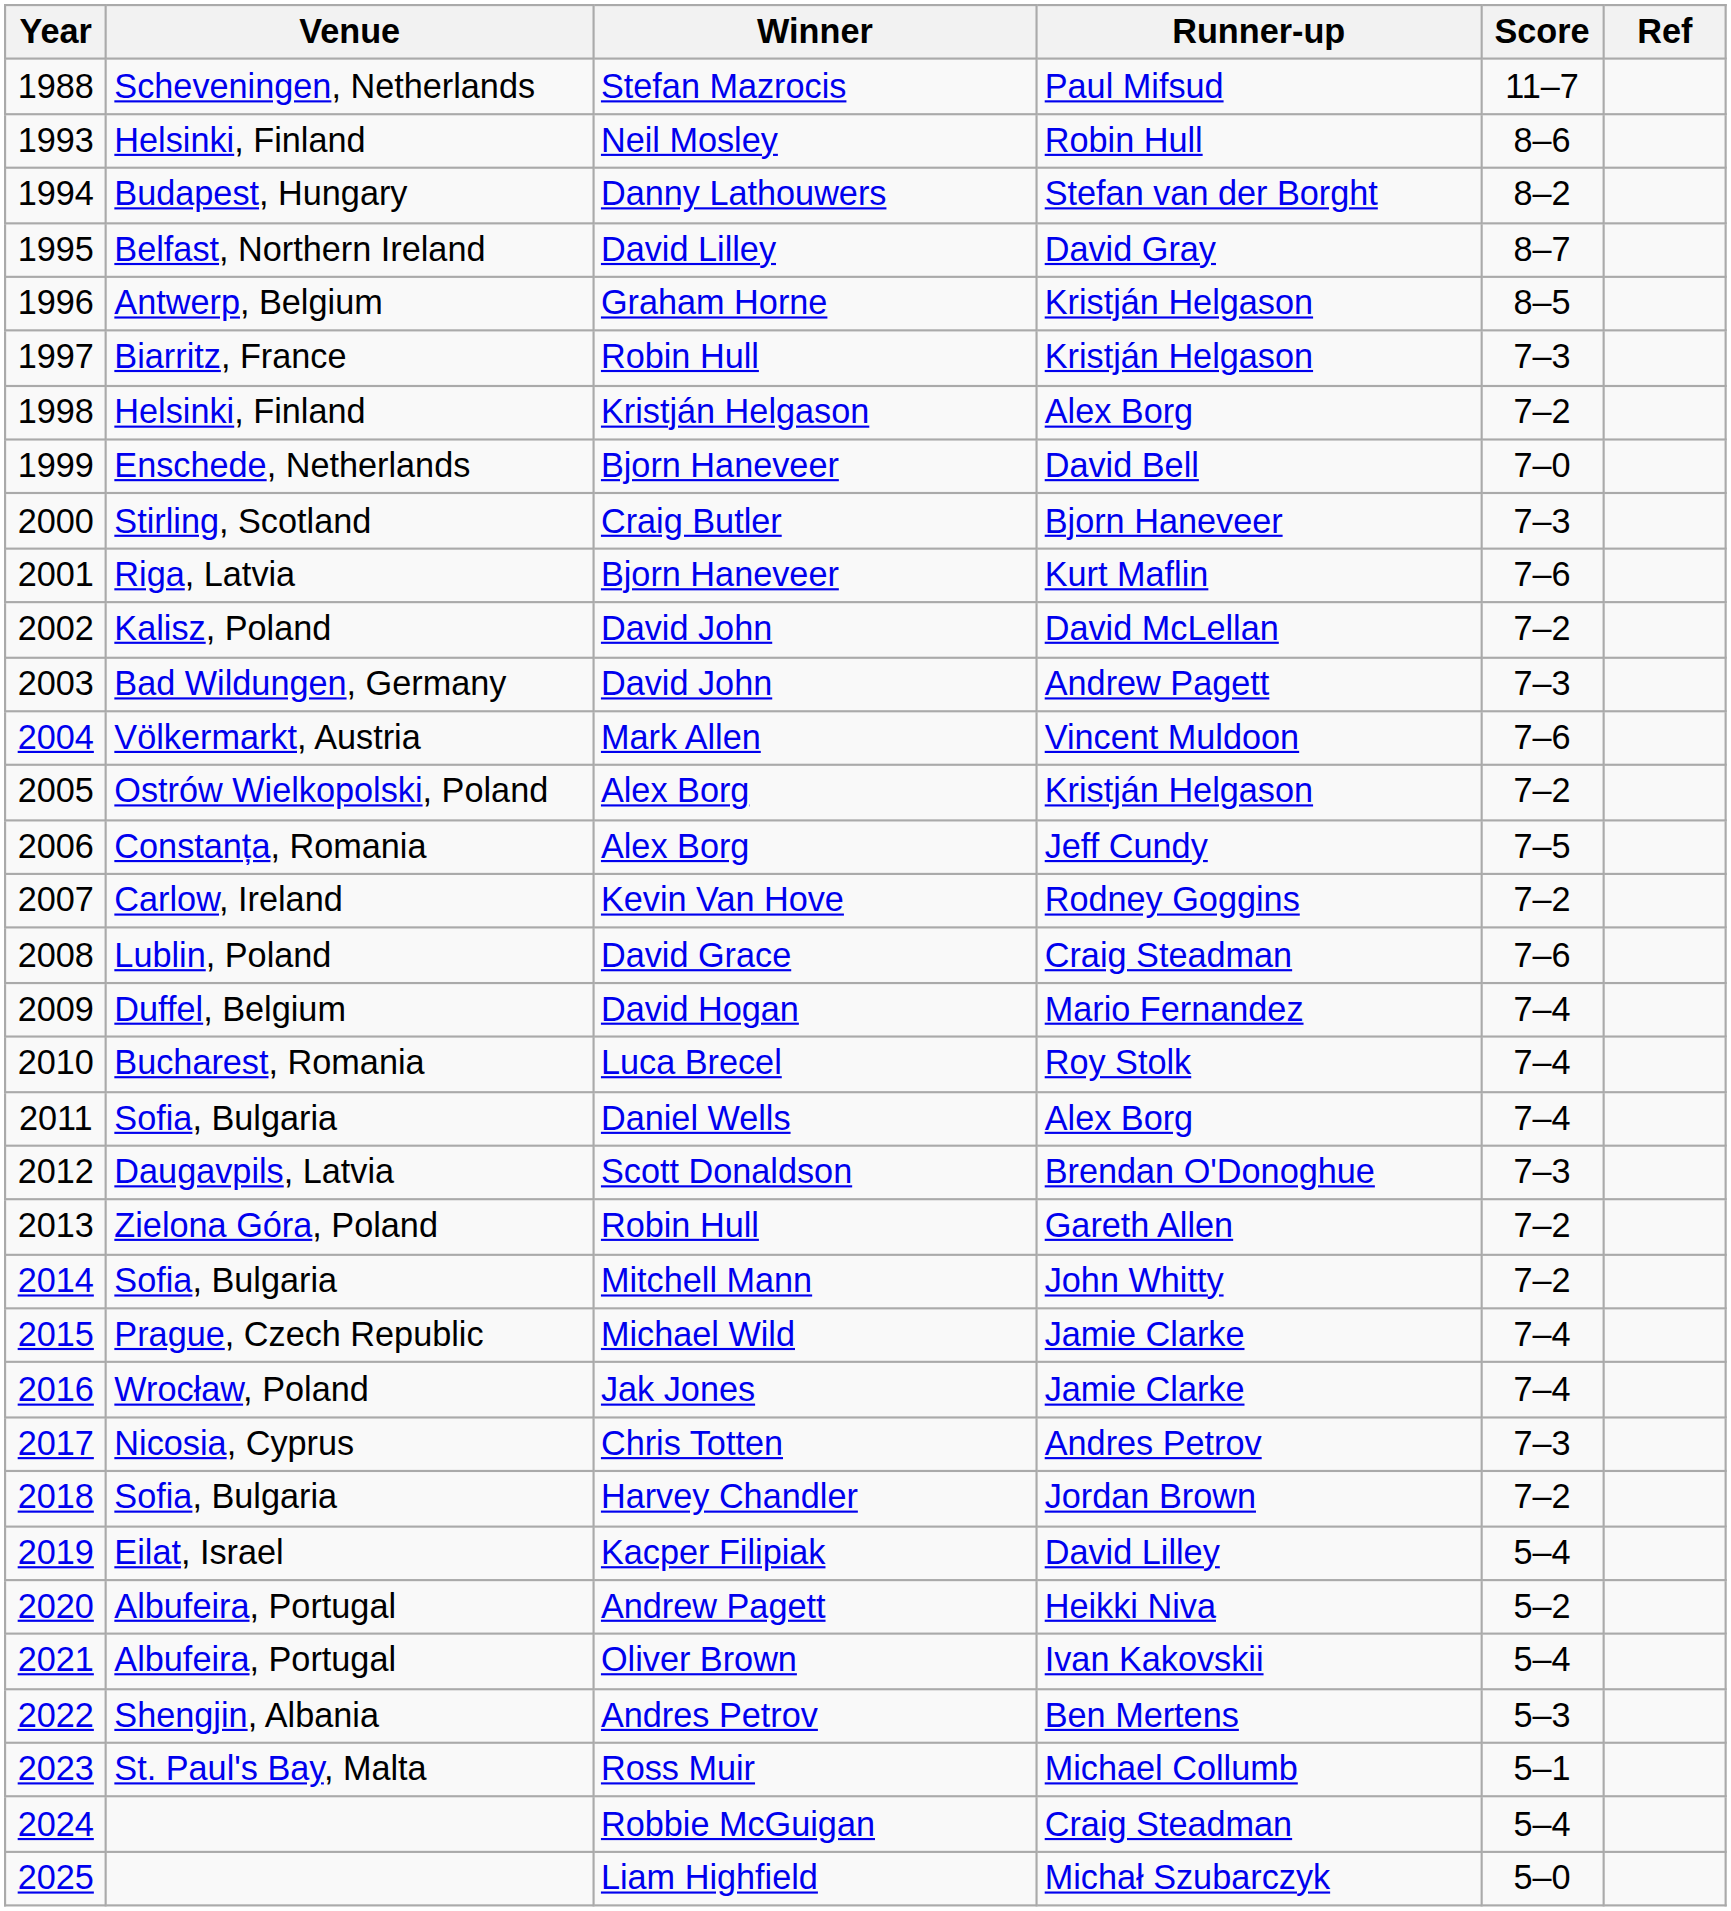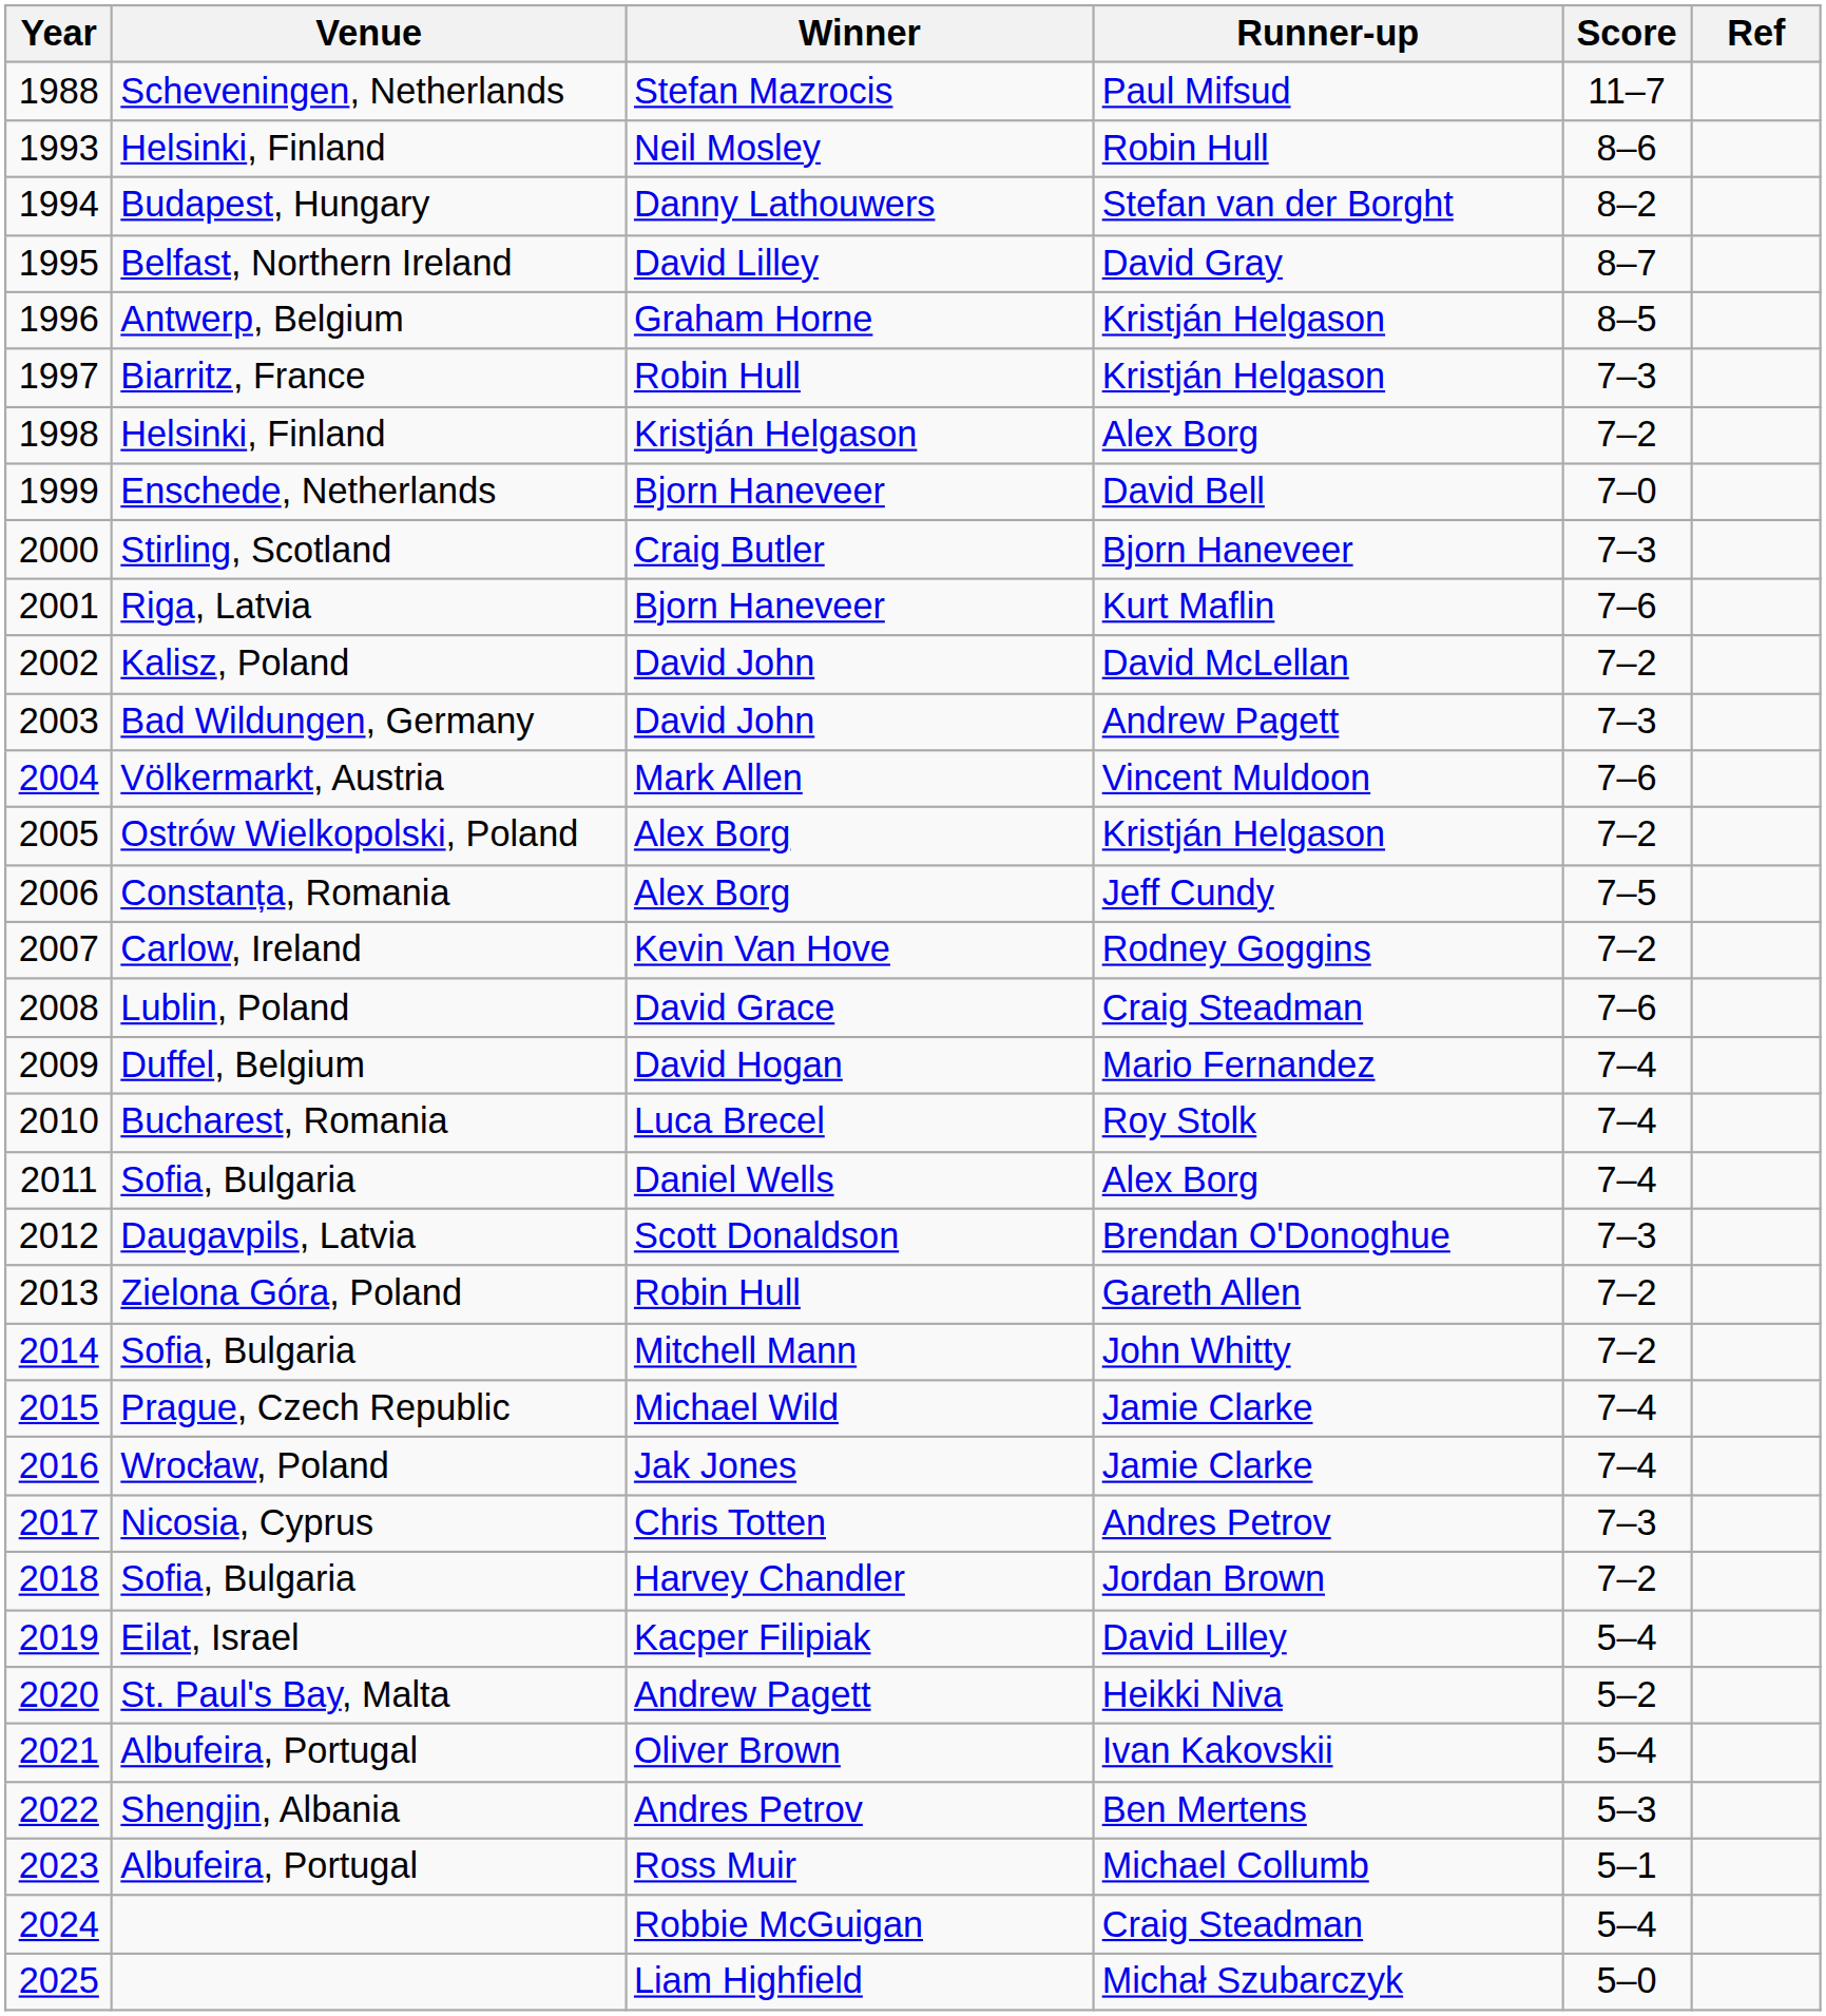 <table class="wikitable">
 <tr>
 <th width=40>Year</th>
 <th width=220>Venue</th>
 <th width=200>Winner</th>
 <th width=200>Runner-up</th>
 <th width=50>Score</th>
 <th width=50>Ref</th>
 </tr>
 <tr>
 <td align="center">1988</td>
 <td> <a href='#'>Scheveningen</a>, Netherlands</td>
 <td> <a href='#'>Stefan Mazrocis</a></td>
 <td> <a href='#'>Paul Mifsud</a></td>
 <td align="center">11–7</td>
 <td></td>
 </tr>
 <tr>
 <td align="center">1993</td>
 <td> <a href='#'>Helsinki</a>, Finland</td>
 <td> <a href='#'>Neil Mosley</a></td>
 <td> <a href='#'>Robin Hull</a></td>
 <td align="center">8–6</td>
 <td></td>
 </tr>
 <tr>
 <td align="center">1994</td>
 <td> <a href='#'>Budapest</a>, Hungary</td>
 <td> <a href='#'>Danny Lathouwers</a></td>
 <td> <a href='#'>Stefan van der Borght</a></td>
 <td align="center">8–2</td>
 <td></td>
 </tr>
 <tr>
 <td align="center">1995</td>
 <td> <a href='#'>Belfast</a>, Northern Ireland</td>
 <td> <a href='#'>David Lilley</a></td>
 <td> <a href='#'>David Gray</a></td>
 <td align="center">8–7</td>
 <td></td>
 </tr>
 <tr>
 <td align="center">1996</td>
 <td> <a href='#'>Antwerp</a>, Belgium</td>
 <td> <a href='#'>Graham Horne</a></td>
 <td> <a href='#'>Kristján Helgason</a></td>
 <td align="center">8–5</td>
 <td></td>
 </tr>
 <tr>
 <td align="center">1997</td>
 <td> <a href='#'>Biarritz</a>, France</td>
 <td> <a href='#'>Robin Hull</a></td>
 <td> <a href='#'>Kristján Helgason</a></td>
 <td align="center">7–3</td>
 <td></td>
 </tr>
 <tr>
 <td align="center">1998</td>
 <td> <a href='#'>Helsinki</a>, Finland</td>
 <td> <a href='#'>Kristján Helgason</a></td>
 <td> <a href='#'>Alex Borg</a></td>
 <td align="center">7–2</td>
 <td></td>
 </tr>
 <tr>
 <td align="center">1999</td>
 <td> <a href='#'>Enschede</a>, Netherlands</td>
 <td> <a href='#'>Bjorn Haneveer</a></td>
 <td> <a href='#'>David Bell</a></td>
 <td align="center">7–0</td>
 <td></td>
 </tr>
 <tr>
 <td align="center">2000</td>
 <td> <a href='#'>Stirling</a>, Scotland</td>
 <td> <a href='#'>Craig Butler</a></td>
 <td> <a href='#'>Bjorn Haneveer</a></td>
 <td align="center">7–3</td>
 <td></td>
 </tr>
 <tr>
 <td align="center">2001</td>
 <td> <a href='#'>Riga</a>, Latvia</td>
 <td> <a href='#'>Bjorn Haneveer</a></td>
 <td> <a href='#'>Kurt Maflin</a></td>
 <td align="center">7–6</td>
 <td></td>
 </tr>
 <tr>
 <td align="center">2002</td>
 <td> <a href='#'>Kalisz</a>, Poland</td>
 <td> <a href='#'>David John</a></td>
 <td> <a href='#'>David McLellan</a></td>
 <td align="center">7–2</td>
 <td></td>
 </tr>
 <tr>
 <td align="center">2003</td>
 <td> <a href='#'>Bad Wildungen</a>, Germany</td>
 <td> <a href='#'>David John</a></td>
 <td> <a href='#'>Andrew Pagett</a></td>
 <td align="center">7–3</td>
 <td></td>
 </tr>
 <tr>
 <td align="center"><a href='#'>2004</a></td>
 <td> <a href='#'>Völkermarkt</a>, Austria</td>
 <td> <a href='#'>Mark Allen</a></td>
 <td> <a href='#'>Vincent Muldoon</a></td>
 <td align="center">7–6</td>
 <td></td>
 </tr>
 <tr>
 <td align="center">2005</td>
 <td> <a href='#'>Ostrów Wielkopolski</a>, Poland</td>
 <td> <a href='#'>Alex Borg</a></td>
 <td> <a href='#'>Kristján Helgason</a></td>
 <td align="center">7–2</td>
 <td></td>
 </tr>
 <tr>
 <td align="center">2006</td>
 <td> <a href='#'>Constanța</a>, Romania</td>
 <td> <a href='#'>Alex Borg</a></td>
 <td> <a href='#'>Jeff Cundy</a></td>
 <td align="center">7–5</td>
 <td></td>
 </tr>
 <tr>
 <td align="center">2007</td>
 <td> <a href='#'>Carlow</a>, Ireland</td>
 <td> <a href='#'>Kevin Van Hove</a></td>
 <td> <a href='#'>Rodney Goggins</a></td>
 <td align="center">7–2</td>
 <td></td>
 </tr>
 <tr>
 <td align="center">2008</td>
 <td> <a href='#'>Lublin</a>, Poland</td>
 <td> <a href='#'>David Grace</a></td>
 <td> <a href='#'>Craig Steadman</a></td>
 <td align="center">7–6</td>
 <td></td>
 </tr>
 <tr>
 <td align="center">2009</td>
 <td> <a href='#'>Duffel</a>, Belgium</td>
 <td> <a href='#'>David Hogan</a></td>
 <td> <a href='#'>Mario Fernandez</a></td>
 <td align="center">7–4</td>
 <td></td>
 </tr>
 <tr>
 <td align="center">2010</td>
 <td> <a href='#'>Bucharest</a>, Romania</td>
 <td> <a href='#'>Luca Brecel</a></td>
 <td> <a href='#'>Roy Stolk</a></td>
 <td align="center">7–4</td>
 <td></td>
 </tr>
 <tr>
 <td align="center">2011</td>
 <td> <a href='#'>Sofia</a>, Bulgaria</td>
 <td> <a href='#'>Daniel Wells</a></td>
 <td> <a href='#'>Alex Borg</a></td>
 <td align="center">7–4</td>
 <td></td>
 </tr>
 <tr>
 <td align="center">2012</td>
 <td> <a href='#'>Daugavpils</a>, Latvia</td>
 <td> <a href='#'>Scott Donaldson</a></td>
 <td> <a href='#'>Brendan O'Donoghue</a></td>
 <td align="center">7–3</td>
 <td></td>
 </tr>
 <tr>
 <td align="center">2013</td>
 <td> <a href='#'>Zielona Góra</a>, Poland</td>
 <td> <a href='#'>Robin Hull</a></td>
 <td> <a href='#'>Gareth Allen</a></td>
 <td align="center">7–2</td>
 <td></td>
 </tr>
 <tr>
 <td align="center"><a href='#'>2014</a></td>
 <td> <a href='#'>Sofia</a>, Bulgaria</td>
 <td> <a href='#'>Mitchell Mann</a></td>
 <td> <a href='#'>John Whitty</a></td>
 <td align="center">7–2</td>
 <td></td>
 </tr>
 <tr>
 <td align="center"><a href='#'>2015</a></td>
 <td> <a href='#'>Prague</a>, Czech Republic</td>
 <td> <a href='#'>Michael Wild</a></td>
 <td> <a href='#'>Jamie Clarke</a></td>
 <td align="center">7–4</td>
 <td></td>
 </tr>
 <tr>
 <td align = "center"><a href='#'>2016</a></td>
 <td> <a href='#'>Wrocław</a>, Poland</td>
 <td> <a href='#'>Jak Jones</a></td>
 <td> <a href='#'>Jamie Clarke</a></td>
 <td align="center">7–4</td>
 <td></td>
 </tr>
 <tr>
 <td align = "center"><a href='#'>2017</a></td>
 <td> <a href='#'>Nicosia</a>, Cyprus</td>
 <td> <a href='#'>Chris Totten</a></td>
 <td> <a href='#'>Andres Petrov</a></td>
 <td align="center">7–3</td>
 <td></td>
 </tr>
 <tr>
 <td align = "center"><a href='#'>2018</a></td>
 <td> <a href='#'>Sofia</a>, Bulgaria</td>
 <td> <a href='#'>Harvey Chandler</a></td>
 <td> <a href='#'>Jordan Brown</a></td>
 <td align="center">7–2</td>
 <td></td>
 </tr>
 <tr>
 <td align = "center"><a href='#'>2019</a></td>
 <td> <a href='#'>Eilat</a>, Israel</td>
 <td> <a href='#'>Kacper Filipiak</a></td>
 <td> <a href='#'>David Lilley</a></td>
 <td align="center">5–4</td>
 <td></td>
 </tr>
 <tr>
 <td align = "center"><a href='#'>2020</a></td>
-<td> <a href='#'>Albufeira</a>, Portugal</td>
+<td> <a href='#'>St. Paul's Bay</a>, Malta</td>
 <td> <a href='#'>Andrew Pagett</a></td>
 <td> <a href='#'>Heikki Niva</a></td>
 <td align="center">5–2</td>
 <td></td>
 </tr>
 <tr>
 <td align = "center"><a href='#'>2021</a></td>
 <td> <a href='#'>Albufeira</a>, Portugal</td>
 <td> <a href='#'>Oliver Brown</a></td>
 <td> <a href='#'>Ivan Kakovskii</a></td>
 <td align="center">5–4</td>
 <td></td>
 </tr>
 <tr>
 <td align = "center"><a href='#'>2022</a></td>
 <td> <a href='#'>Shengjin</a>, Albania</td>
 <td> <a href='#'>Andres Petrov</a></td>
 <td> <a href='#'>Ben Mertens</a></td>
 <td align="center">5–3</td>
 <td></td>
 </tr>
 <tr>
 <td align = "center"><a href='#'>2023</a></td>
-<td> <a href='#'>St. Paul's Bay</a>, Malta</td>
+<td> <a href='#'>Albufeira</a>, Portugal</td>
 <td> <a href='#'>Ross Muir</a></td>
 <td> <a href='#'>Michael Collumb</a></td>
 <td align="center">5–1</td>
 <td></td>
 </tr>
 <tr>
 <td align = "center"><a href='#'>2024</a></td>
 <td></td>
 <td> <a href='#'>Robbie McGuigan</a></td>
 <td> <a href='#'>Craig Steadman</a></td>
 <td align="center">5–4</td>
 <td></td>
 </tr>
 <tr>
 <td align = "center"><a href='#'>2025</a></td>
 <td></td>
 <td> <a href='#'>Liam Highfield</a></td>
 <td> <a href='#'>Michał Szubarczyk</a></td>
 <td align="center">5–0</td>
 <td></td>
 </tr>
 </table>
